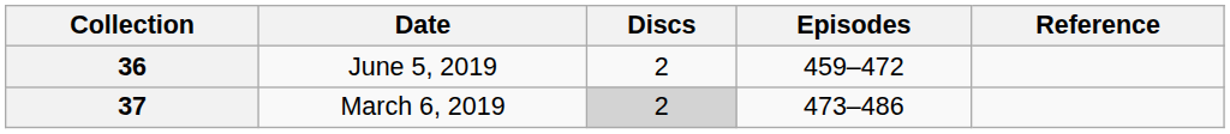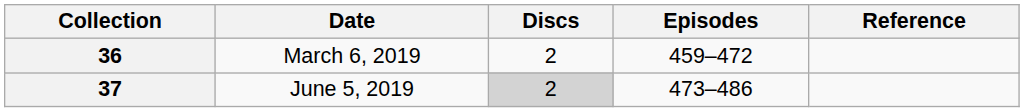 <table class="wikitable" style="text-align: center; width: 60%;">
 <tr>
 <th scope="col" 175px;>Collection</th>
 <th scope="col" 125px;>Date</th>
 <th scope="col">Discs</th>
 <th scope="col">Episodes</th>
 <th scope="col">Reference</th>
 </tr>
 <tr>
 <th scope="row">36</th>
-<td>June 5, 2019</td>
+<td>March 6, 2019</td>
 <td>2</td>
 <td>459–472</td>
 <td></td>
 </tr>
 <tr>
 <th scope="row">37</th>
-<td>March 6, 2019</td>
+<td>June 5, 2019</td>
 <td style="background: lightgrey;">2</td>
 <td>473–486</td>
 <td></td>
 </tr>
 </table>
